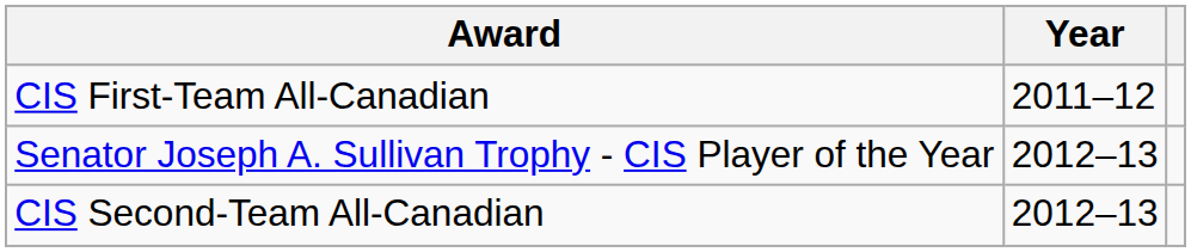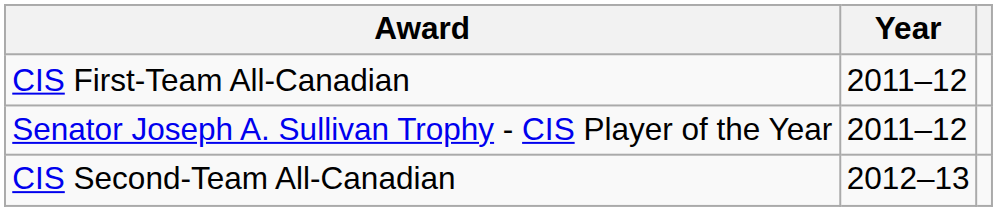 <table class="wikitable">
 <tr>
 <th>Award</th>
 <th>Year</th>
 <th></th>
 </tr>
 <tr>
 <td><a href='#'>CIS</a> First-Team All-Canadian</td>
 <td>2011–12</td>
 <td></td>
 </tr>
 <tr>
 <td><a href='#'>Senator Joseph A. Sullivan Trophy</a> - <a href='#'>CIS</a> Player of the Year</td>
-<td>2012–13</td>
+<td>2011–12</td>
 <td></td>
 </tr>
 <tr>
 <td><a href='#'>CIS</a> Second-Team All-Canadian</td>
 <td>2012–13</td>
 <td></td>
 </tr>
 </table>
